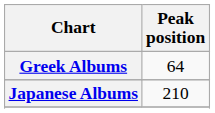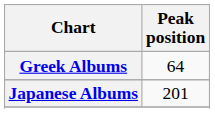 <table class="wikitable sortable plainrowheaders">
 <tr>
 <th>Chart</th>
 <th>Peak<br>position</th>
 </tr>
 <tr>
 </tr>
 <tr>
 </tr>
 <tr>
 </tr>
 <tr>
 </tr>
 <tr>
 </tr>
 <tr>
 </tr>
 <tr>
 </tr>
 <tr>
 <th scope=row><a href='#'>Greek Albums</a></th>
 <td style="text-align:center;">64</td>
 </tr>
 <tr>
 </tr>
 <tr>
 <th scope=row><a href='#'>Japanese Albums</a></th>
-<td style="text-align:center;">210</td>
+<td style="text-align:center;">201</td>
 </tr>
 <tr>
 </tr>
 <tr>
 </tr>
 <tr>
 </tr>
 <tr>
 </tr>
 <tr>
 </tr>
 <tr>
 </tr>
 <tr>
 </tr>
 <tr>
 </tr>
 </table>
